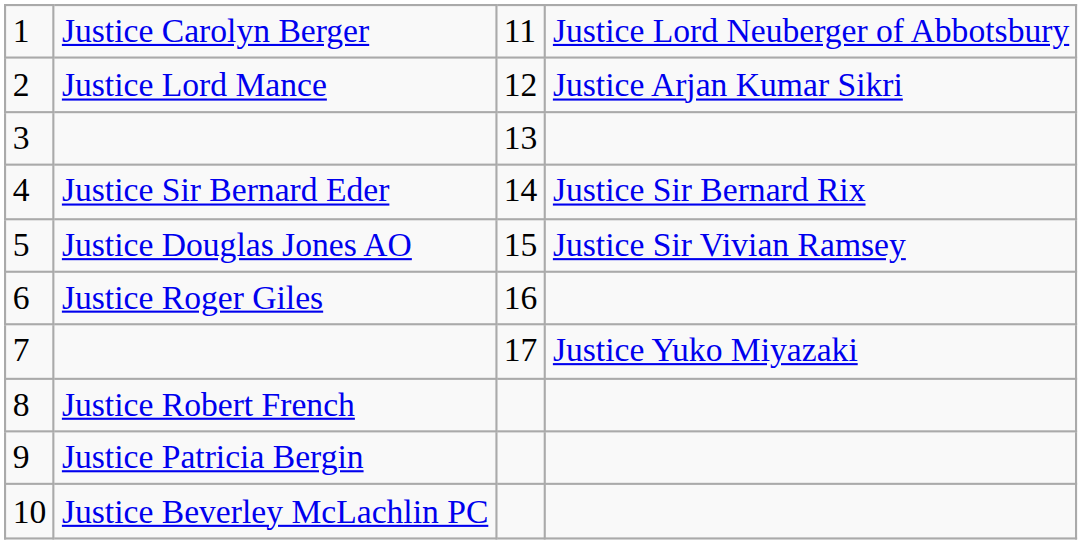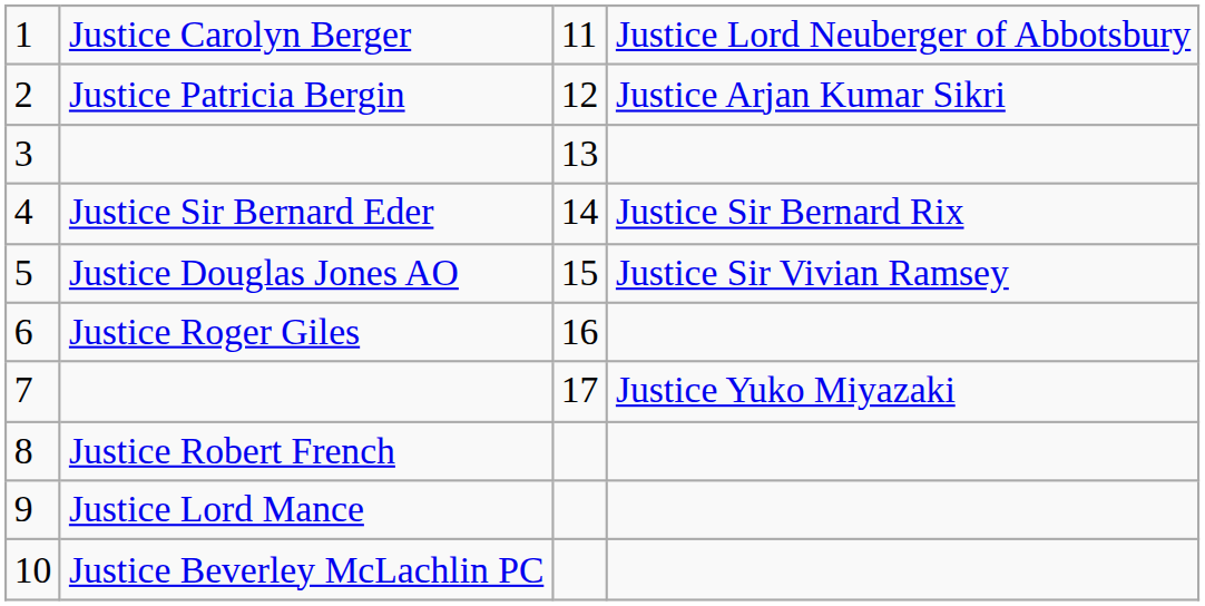 <table class="wikitable">
 <tr>
 <td>1</td>
 <td><a href='#'>Justice Carolyn Berger</a></td>
 <td>11</td>
 <td><a href='#'>Justice Lord Neuberger of Abbotsbury</a></td>
 </tr>
 <tr>
 <td>2</td>
-<td><a href='#'>Justice Lord Mance</a></td>
+<td><a href='#'>Justice Patricia Bergin</a></td>
 <td>12</td>
 <td><a href='#'>Justice Arjan Kumar Sikri</a></td>
 </tr>
 <tr>
 <td>3</td>
 <td></td>
 <td>13</td>
 <td></td>
 </tr>
 <tr>
 <td>4</td>
 <td><a href='#'>Justice Sir Bernard Eder</a></td>
 <td>14</td>
 <td><a href='#'>Justice Sir Bernard Rix</a></td>
 </tr>
 <tr>
 <td>5</td>
 <td><a href='#'>Justice Douglas Jones AO</a></td>
 <td>15</td>
 <td><a href='#'>Justice Sir Vivian Ramsey</a></td>
 </tr>
 <tr>
 <td>6</td>
 <td><a href='#'>Justice Roger Giles</a></td>
 <td>16</td>
 <td></td>
 </tr>
 <tr>
 <td>7</td>
 <td></td>
 <td>17</td>
 <td><a href='#'>Justice Yuko Miyazaki</a></td>
 </tr>
 <tr>
 <td>8</td>
 <td><a href='#'>Justice Robert French</a></td>
 <td></td>
 <td></td>
 </tr>
 <tr>
 <td>9</td>
-<td><a href='#'>Justice Patricia Bergin</a></td>
+<td><a href='#'>Justice Lord Mance</a></td>
 <td></td>
 <td></td>
 </tr>
 <tr>
 <td>10</td>
 <td><a href='#'>Justice Beverley McLachlin PC</a></td>
 <td></td>
 <td></td>
 </tr>
 </table>
